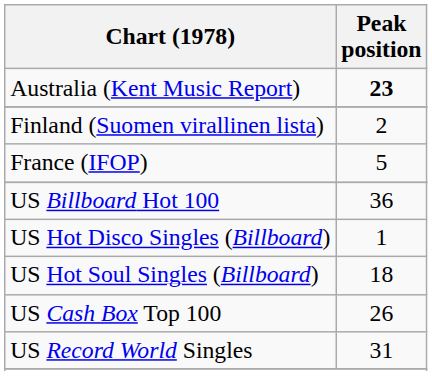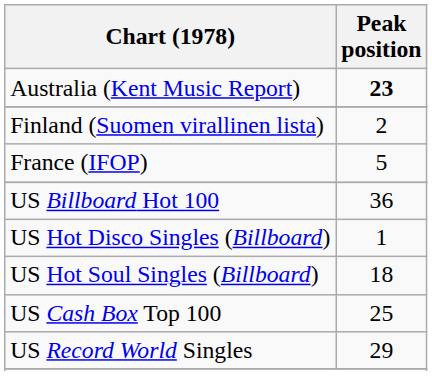 <table class="wikitable sortable">
 <tr>
 <th>Chart (1978)</th>
 <th>Peak<br>position</th>
 </tr>
 <tr>
 <td>Australia (<a href='#'>Kent Music Report</a>)</td>
 <td align="center"><strong>23</strong></td>
 </tr>
 <tr>
 </tr>
 <tr>
 </tr>
 <tr>
 </tr>
 <tr>
 <td>Finland (<a href='#'>Suomen virallinen lista</a>)</td>
 <td align="center">2</td>
 </tr>
 <tr>
 <td>France (<a href='#'>IFOP</a>)</td>
 <td align="center">5</td>
 </tr>
 <tr>
 </tr>
 <tr>
 </tr>
 <tr>
 </tr>
 <tr>
 </tr>
 <tr>
 </tr>
 <tr>
 <td>US <a href='#'><em>Billboard</em> Hot 100</a></td>
 <td align="center">36</td>
 </tr>
 <tr>
 <td>US <a href='#'>Hot Disco Singles</a> (<em><a href='#'>Billboard</a></em>)</td>
 <td align="center">1</td>
 </tr>
 <tr>
 <td>US <a href='#'>Hot Soul Singles</a> (<em><a href='#'>Billboard</a></em>)</td>
 <td align="center">18</td>
 </tr>
 <tr>
 <td>US <em><a href='#'>Cash Box</a></em> Top 100</td>
-<td align="center">26</td>
+<td align="center">25</td>
 </tr>
 <tr>
 <td>US <em><a href='#'>Record World</a></em> Singles</td>
-<td align="center">31</td>
+<td align="center">29</td>
 </tr>
 <tr>
 </tr>
 <tr>
 </tr>
 </table>
